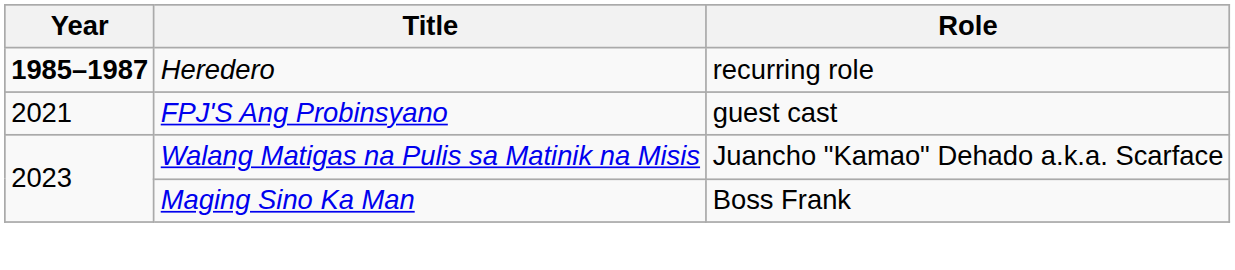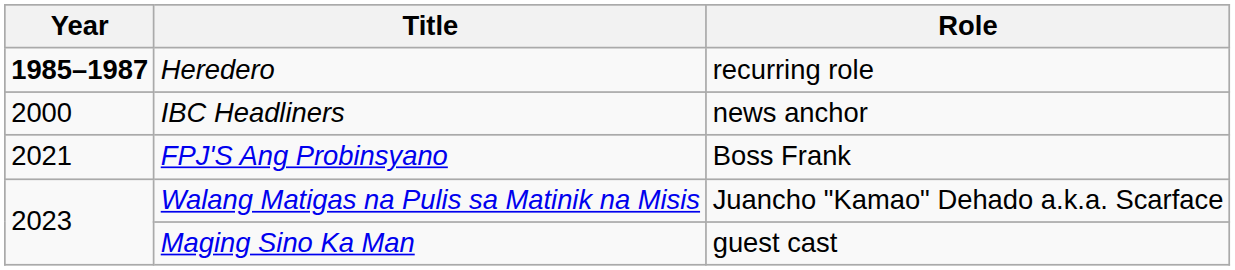 <table class="wikitable table">
 <tr>
 <th>Year</th>
 <th>Title</th>
 <th>Role</th>
 </tr>
 <tr>
 <td><strong>1985–1987</strong></td>
 <td><em>Heredero</em></td>
 <td>recurring role</td>
 </tr>
 <tr>
+<td>2000</td>
+<td><em>IBC Headliners</em></td>
+<td>news anchor</td>
+</tr>
+<tr>
 <td>2021</td>
 <td><a href='#'><em>FPJ'S Ang Probinsyano</em></a></td>
-<td>guest cast</td>
+<td>Boss Frank</td>
 </tr>
 <tr>
 <td rowspan="2">2023</td>
 <td><a href='#'><em>Walang Matigas na Pulis sa Matinik na Misis</em></a></td>
 <td>Juancho "Kamao" Dehado a.k.a. Scarface</td>
 </tr>
 <tr>
 <td><a href='#'><em>Maging Sino Ka Man</em></a></td>
-<td>Boss Frank</td>
+<td>guest cast</td>
 </tr>
 </table>
